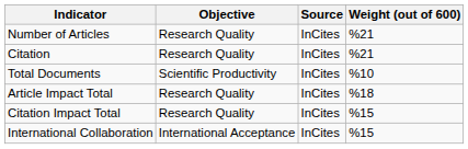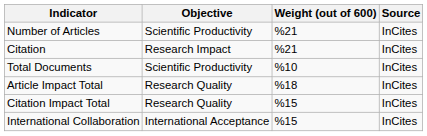 <table class="wikitable">
 <tr>
 <th>Indicator</th>
 <th>Objective</th>
+<th>Weight (out of 600)</th>
 <th>Source</th>
-<th>Weight (out of 600)</th>
 </tr>
 <tr>
 <td>Number of Articles</td>
-<td>Research Quality</td>
+<td>Scientific Productivity</td>
+<td>%21</td>
 <td>InCites</td>
-<td>%21</td>
 </tr>
 <tr>
 <td>Citation</td>
-<td>Research Quality</td>
+<td>Research Impact</td>
+<td>%21</td>
 <td>InCites</td>
-<td>%21</td>
 </tr>
 <tr>
 <td>Total Documents</td>
 <td>Scientific Productivity</td>
+<td>%10</td>
 <td>InCites</td>
-<td>%10</td>
 </tr>
 <tr>
 <td>Article Impact Total</td>
 <td>Research Quality</td>
+<td>%18</td>
 <td>InCites</td>
-<td>%18</td>
 </tr>
 <tr>
 <td>Citation Impact Total</td>
 <td>Research Quality</td>
+<td>%15</td>
 <td>InCites</td>
-<td>%15</td>
 </tr>
 <tr>
 <td>International Collaboration</td>
 <td>International Acceptance</td>
+<td>%15</td>
 <td>InCites</td>
-<td>%15</td>
 </tr>
 </table>
